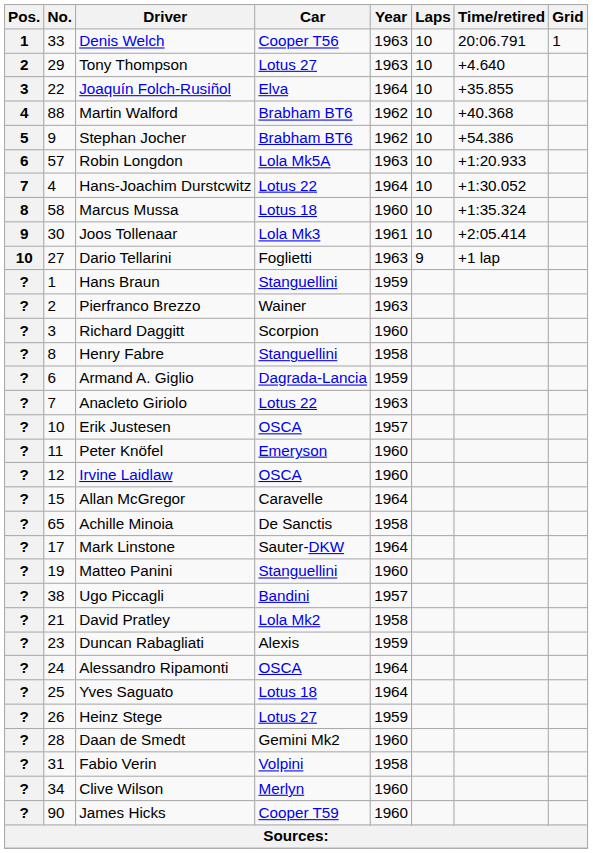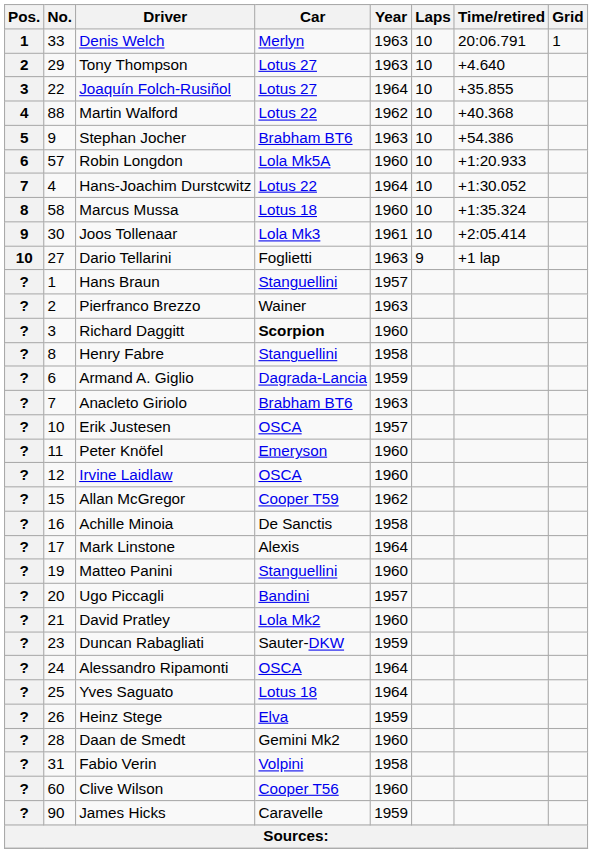 <table class="wikitable" style="font-size:90%">
 <tr>
 <th>Pos.</th>
 <th>No.</th>
 <th>Driver</th>
 <th>Car</th>
 <th>Year</th>
 <th>Laps</th>
 <th>Time/retired</th>
 <th>Grid</th>
 </tr>
 <tr>
 <th>1</th>
 <td>33</td>
 <td> <a href='#'>Denis Welch</a></td>
-<td><a href='#'>Cooper T56</a></td>
+<td><a href='#'>Merlyn</a></td>
 <td>1963</td>
 <td>10</td>
 <td>20:06.791</td>
 <td>1</td>
 </tr>
 <tr>
 <th>2</th>
 <td>29</td>
 <td> Tony Thompson</td>
 <td><a href='#'>Lotus 27</a></td>
 <td>1963</td>
 <td>10</td>
 <td>+4.640</td>
 <td></td>
 </tr>
 <tr>
 <th>3</th>
 <td>22</td>
 <td> <a href='#'>Joaquín Folch-Rusiñol</a></td>
-<td><a href='#'>Elva</a></td>
+<td><a href='#'>Lotus 27</a></td>
 <td>1964</td>
 <td>10</td>
 <td>+35.855</td>
 <td></td>
 </tr>
 <tr>
 <th>4</th>
 <td>88</td>
 <td> Martin Walford</td>
-<td><a href='#'>Brabham BT6</a></td>
+<td><a href='#'>Lotus 22</a></td>
 <td>1962</td>
 <td>10</td>
 <td>+40.368</td>
 <td></td>
 </tr>
 <tr>
 <th>5</th>
 <td>9</td>
 <td> Stephan Jocher</td>
 <td><a href='#'>Brabham BT6</a></td>
-<td>1962</td>
+<td>1963</td>
 <td>10</td>
 <td>+54.386</td>
 <td></td>
 </tr>
 <tr>
 <th>6</th>
 <td>57</td>
 <td> Robin Longdon</td>
 <td><a href='#'>Lola Mk5A</a></td>
-<td>1963</td>
+<td>1960</td>
 <td>10</td>
 <td>+1:20.933</td>
 <td></td>
 </tr>
 <tr>
 <th>7</th>
 <td>4</td>
 <td> Hans-Joachim Durstcwitz</td>
 <td><a href='#'>Lotus 22</a></td>
 <td>1964</td>
 <td>10</td>
 <td>+1:30.052</td>
 <td></td>
 </tr>
 <tr>
 <th>8</th>
 <td>58</td>
 <td> Marcus Mussa</td>
 <td><a href='#'>Lotus 18</a></td>
 <td>1960</td>
 <td>10</td>
 <td>+1:35.324</td>
 <td></td>
 </tr>
 <tr>
 <th>9</th>
 <td>30</td>
 <td> Joos Tollenaar</td>
 <td><a href='#'>Lola Mk3</a></td>
 <td>1961</td>
 <td>10</td>
 <td>+2:05.414</td>
 <td></td>
 </tr>
 <tr>
 <th>10</th>
 <td>27</td>
 <td> Dario Tellarini</td>
 <td>Foglietti</td>
 <td>1963</td>
 <td>9</td>
 <td>+1 lap</td>
 <td></td>
 </tr>
 <tr>
 <th>?</th>
 <td>1</td>
 <td> Hans Braun</td>
 <td><a href='#'>Stanguellini</a></td>
-<td>1959</td>
+<td>1957</td>
 <td></td>
 <td></td>
 <td></td>
 </tr>
 <tr>
 <th>?</th>
 <td>2</td>
 <td> Pierfranco Brezzo</td>
 <td>Wainer</td>
 <td>1963</td>
 <td></td>
 <td></td>
 <td></td>
 </tr>
 <tr>
 <th>?</th>
 <td>3</td>
 <td> Richard Daggitt</td>
-<td>Scorpion</td>
+<td><strong>Scorpion</strong></td>
 <td>1960</td>
 <td></td>
 <td></td>
 <td></td>
 </tr>
 <tr>
 <th>?</th>
 <td>8</td>
 <td> Henry Fabre</td>
 <td><a href='#'>Stanguellini</a></td>
 <td>1958</td>
 <td></td>
 <td></td>
 <td></td>
 </tr>
 <tr>
 <th>?</th>
 <td>6</td>
 <td> Armand A. Giglio</td>
 <td><a href='#'>Dagrada-Lancia</a></td>
 <td>1959</td>
 <td></td>
 <td></td>
 <td></td>
 </tr>
 <tr>
 <th>?</th>
 <td>7</td>
 <td> Anacleto Giriolo</td>
-<td><a href='#'>Lotus 22</a></td>
+<td><a href='#'>Brabham BT6</a></td>
 <td>1963</td>
 <td></td>
 <td></td>
 <td></td>
 </tr>
 <tr>
 <th>?</th>
 <td>10</td>
 <td> Erik Justesen</td>
 <td><a href='#'>OSCA</a></td>
 <td>1957</td>
 <td></td>
 <td></td>
 <td></td>
 </tr>
 <tr>
 <th>?</th>
 <td>11</td>
 <td> Peter Knöfel</td>
 <td><a href='#'>Emeryson</a></td>
 <td>1960</td>
 <td></td>
 <td></td>
 <td></td>
 </tr>
 <tr>
 <th>?</th>
 <td>12</td>
 <td> <a href='#'>Irvine Laidlaw</a></td>
 <td><a href='#'>OSCA</a></td>
 <td>1960</td>
 <td></td>
 <td></td>
 <td></td>
 </tr>
 <tr>
 <th>?</th>
 <td>15</td>
 <td> Allan McGregor</td>
-<td>Caravelle</td>
-<td>1964</td>
+<td><a href='#'>Cooper T59</a></td>
+<td>1962</td>
 <td></td>
 <td></td>
 <td></td>
 </tr>
 <tr>
 <th>?</th>
-<td>65</td>
+<td>16</td>
 <td> Achille Minoia</td>
 <td>De Sanctis</td>
 <td>1958</td>
 <td></td>
 <td></td>
 <td></td>
 </tr>
 <tr>
 <th>?</th>
 <td>17</td>
 <td> Mark Linstone</td>
-<td>Sauter-<a href='#'>DKW</a></td>
+<td>Alexis</td>
 <td>1964</td>
 <td></td>
 <td></td>
 <td></td>
 </tr>
 <tr>
 <th>?</th>
 <td>19</td>
 <td> Matteo Panini</td>
 <td><a href='#'>Stanguellini</a></td>
 <td>1960</td>
 <td></td>
 <td></td>
 <td></td>
 </tr>
 <tr>
 <th>?</th>
-<td>38</td>
+<td>20</td>
 <td> Ugo Piccagli</td>
 <td><a href='#'>Bandini</a></td>
 <td>1957</td>
 <td></td>
 <td></td>
 <td></td>
 </tr>
 <tr>
 <th>?</th>
 <td>21</td>
 <td> David Pratley</td>
 <td><a href='#'>Lola Mk2</a></td>
-<td>1958</td>
+<td>1960</td>
 <td></td>
 <td></td>
 <td></td>
 </tr>
 <tr>
 <th>?</th>
 <td>23</td>
 <td> Duncan Rabagliati</td>
-<td>Alexis</td>
+<td>Sauter-<a href='#'>DKW</a></td>
 <td>1959</td>
 <td></td>
 <td></td>
 <td></td>
 </tr>
 <tr>
 <th>?</th>
 <td>24</td>
 <td> Alessandro Ripamonti</td>
 <td><a href='#'>OSCA</a></td>
 <td>1964</td>
 <td></td>
 <td></td>
 <td></td>
 </tr>
 <tr>
 <th>?</th>
 <td>25</td>
 <td> Yves Saguato</td>
 <td><a href='#'>Lotus 18</a></td>
 <td>1964</td>
 <td></td>
 <td></td>
 <td></td>
 </tr>
 <tr>
 <th>?</th>
 <td>26</td>
 <td> Heinz Stege</td>
-<td><a href='#'>Lotus 27</a></td>
+<td><a href='#'>Elva</a></td>
 <td>1959</td>
 <td></td>
 <td></td>
 <td></td>
 </tr>
 <tr>
 <th>?</th>
 <td>28</td>
 <td> Daan de Smedt</td>
 <td>Gemini Mk2</td>
 <td>1960</td>
 <td></td>
 <td></td>
 <td></td>
 </tr>
 <tr>
 <th>?</th>
 <td>31</td>
 <td> Fabio Verin</td>
 <td><a href='#'>Volpini</a></td>
 <td>1958</td>
 <td></td>
 <td></td>
 <td></td>
 </tr>
 <tr>
 <th>?</th>
-<td>34</td>
+<td>60</td>
 <td> Clive Wilson</td>
-<td><a href='#'>Merlyn</a></td>
+<td><a href='#'>Cooper T56</a></td>
 <td>1960</td>
 <td></td>
 <td></td>
 <td></td>
 </tr>
 <tr>
 <th>?</th>
 <td>90</td>
 <td> James Hicks</td>
-<td><a href='#'>Cooper T59</a></td>
-<td>1960</td>
+<td>Caravelle</td>
+<td>1959</td>
 <td></td>
 <td></td>
 <td></td>
 </tr>
 <tr style="background-color:#E5E4E2" align="center">
 <th colspan=8>Sources:</th>
 </tr>
 <tr>
 </tr>
 </table>
